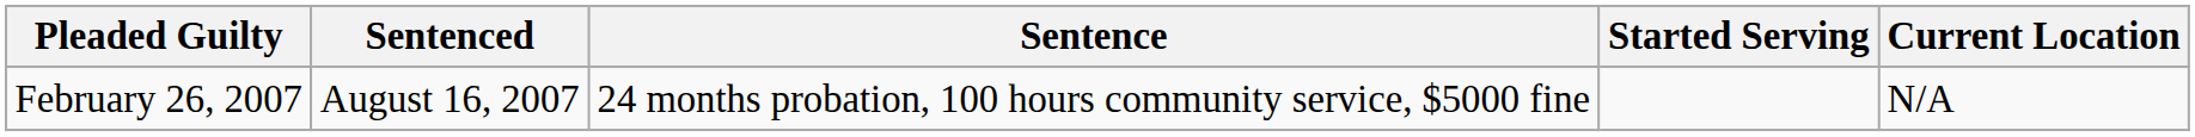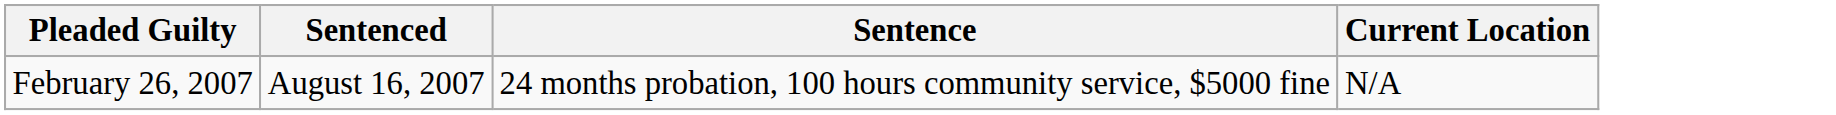 <table class="wikitable">
 <tr>
 <th rowspan=1>Pleaded Guilty</th>
 <th rowspan=1>Sentenced</th>
 <th rowspan=1>Sentence</th>
-<th colspan=1>Started Serving</th>
 <th colspan=1>Current Location</th>
 </tr>
 <tr>
 <td>February 26, 2007</td>
 <td>August 16, 2007</td>
 <td>24 months probation, 100 hours community service, $5000 fine</td>
-<td></td>
 <td>N/A</td>
 </tr>
 </table>
